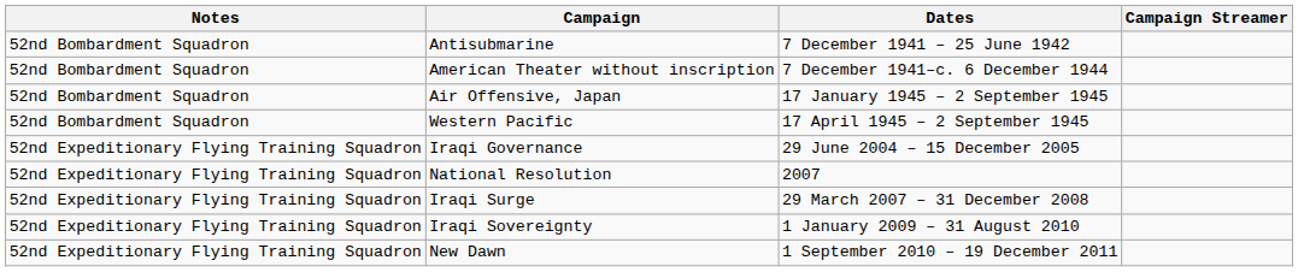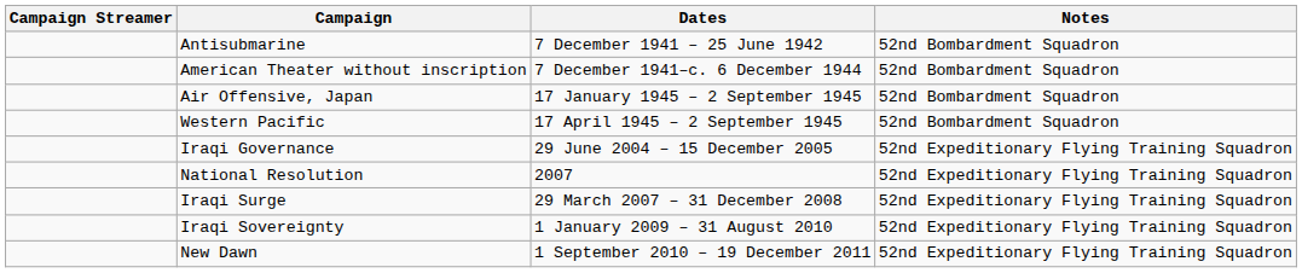 <table class="wikitable">
 <tr style="background:#efefef;">
-<th>Notes</th>
+<th>Campaign Streamer</th>
 <th>Campaign</th>
 <th>Dates</th>
-<th>Campaign Streamer</th>
+<th>Notes</th>
 </tr>
 <tr>
-<td>52nd Bombardment Squadron</td>
+<td></td>
 <td>Antisubmarine</td>
 <td>7 December 1941 – 25 June 1942</td>
-<td></td>
+<td>52nd Bombardment Squadron</td>
 </tr>
 <tr>
-<td>52nd Bombardment Squadron</td>
+<td></td>
 <td>American Theater without inscription</td>
 <td>7 December 1941–c. 6 December 1944</td>
-<td></td>
+<td>52nd Bombardment Squadron</td>
 </tr>
 <tr>
-<td>52nd Bombardment Squadron</td>
+<td></td>
 <td>Air Offensive, Japan</td>
 <td>17 January 1945 – 2 September 1945</td>
-<td></td>
+<td>52nd Bombardment Squadron</td>
 </tr>
 <tr>
-<td>52nd Bombardment Squadron</td>
+<td></td>
 <td>Western Pacific</td>
 <td>17 April 1945 – 2 September 1945</td>
-<td></td>
+<td>52nd Bombardment Squadron</td>
 </tr>
 <tr>
-<td>52nd Expeditionary Flying Training Squadron</td>
+<td></td>
 <td>Iraqi Governance</td>
 <td>29 June 2004 – 15 December 2005</td>
-<td></td>
+<td>52nd Expeditionary Flying Training Squadron</td>
 </tr>
 <tr>
-<td>52nd Expeditionary Flying Training Squadron</td>
+<td></td>
 <td>National Resolution</td>
 <td>2007</td>
-<td></td>
+<td>52nd Expeditionary Flying Training Squadron</td>
 </tr>
 <tr>
-<td>52nd Expeditionary Flying Training Squadron</td>
+<td></td>
 <td>Iraqi Surge</td>
 <td>29 March 2007 – 31 December 2008</td>
-<td></td>
+<td>52nd Expeditionary Flying Training Squadron</td>
 </tr>
 <tr>
-<td>52nd Expeditionary Flying Training Squadron</td>
+<td></td>
 <td>Iraqi Sovereignty</td>
 <td>1 January 2009 – 31 August 2010</td>
-<td></td>
+<td>52nd Expeditionary Flying Training Squadron</td>
 </tr>
 <tr>
-<td>52nd Expeditionary Flying Training Squadron</td>
+<td></td>
 <td>New Dawn</td>
 <td>1 September 2010 – 19 December 2011</td>
-<td></td>
+<td>52nd Expeditionary Flying Training Squadron</td>
 </tr>
 </table>
